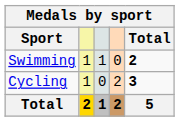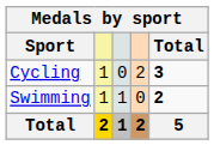 <table class="wikitable" style="font-size:85%; float:right;">
 <tr style="background:#efefef;">
 <th colspan=5>Medals by sport</th>
 </tr>
 <tr>
 <th>Sport</th>
 <td bgcolor=F7F6A8></td>
 <td bgcolor=DCE5E5></td>
 <td bgcolor=FFDAB9></td>
 <th>Total</th>
 </tr>
 <tr>
+<td><a href='#'>Cycling</a></td>
+<td bgcolor=F7F6A8>1</td>
+<td bgcolor=DCE5E5>0</td>
+<td bgcolor=FFDAB9>2</td>
+<td><strong>3</strong></td>
+</tr>
+<tr>
 <td><a href='#'>Swimming</a></td>
 <td bgcolor=F7F6A8>1</td>
 <td bgcolor=DCE5E5>1</td>
 <td bgcolor=FFDAB9>0</td>
 <td><strong>2</strong></td>
-</tr>
-<tr>
-<td><a href='#'>Cycling</a></td>
-<td bgcolor=F7F6A8>1</td>
-<td bgcolor=DCE5E5>0</td>
-<td bgcolor=FFDAB9>2</td>
-<td><strong>3</strong></td>
 </tr>
 <tr>
 <th>Total</th>
 <th style=background:gold>2</th>
 <th style=background:silver>1</th>
 <th style=background:#c96>2</th>
 <th>5</th>
 </tr>
 </table>
